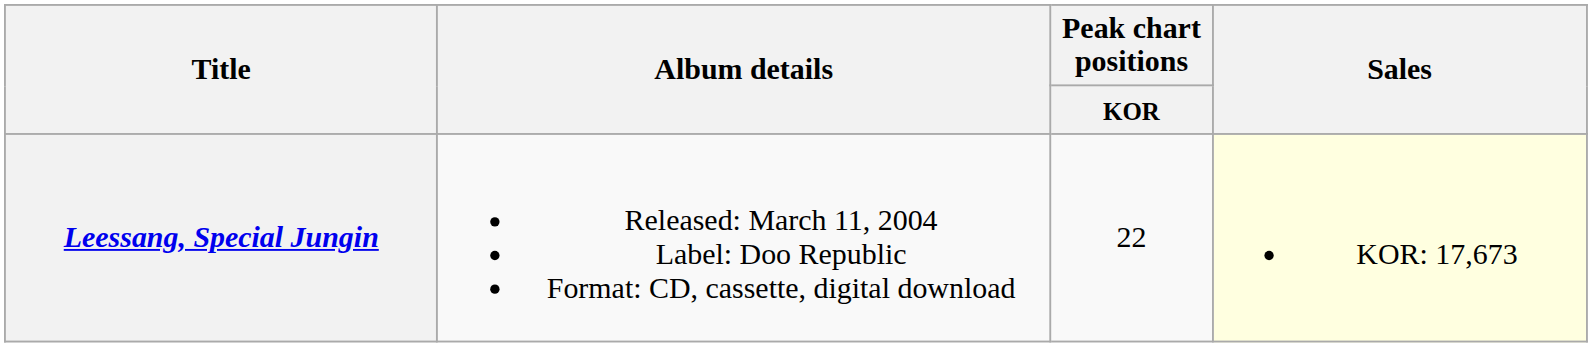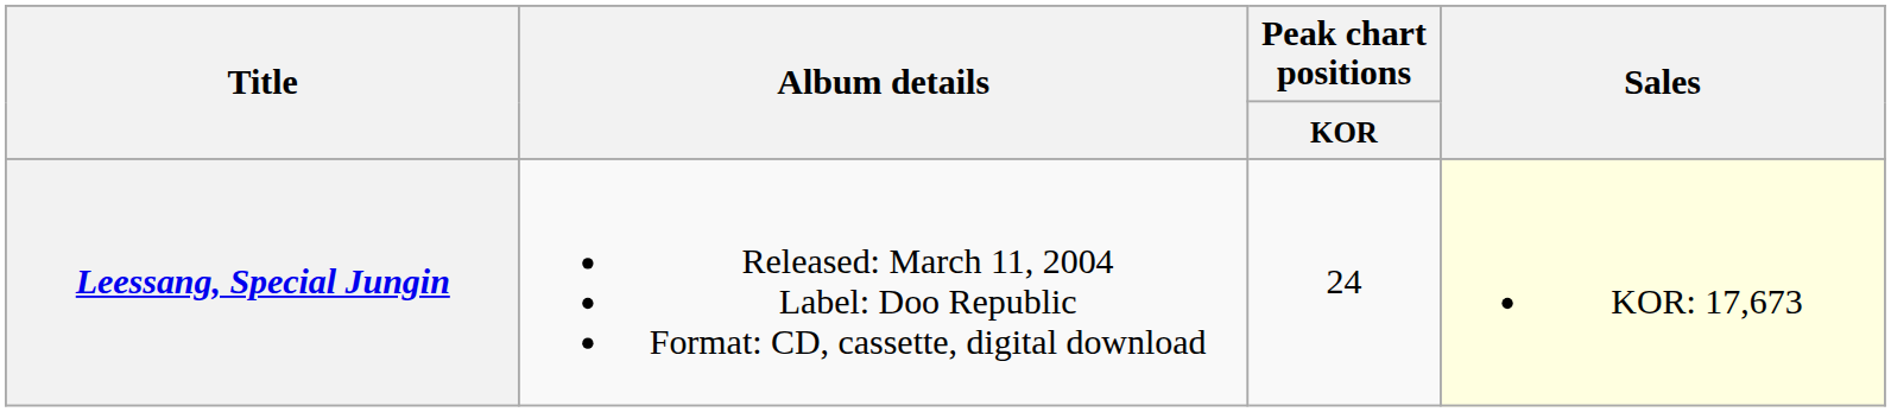 <table class="wikitable plainrowheaders" style="text-align:center;">
 <tr>
 <th rowspan="2" scope="col" style="width:14em;">Title</th>
 <th rowspan="2" scope="col" style="width:20em;">Album details</th>
 <th colspan="1" scope="col" style="width:5em;">Peak chart positions</th>
 <th rowspan="2" scope="col" style="width:12em;">Sales</th>
 </tr>
 <tr>
 <th><small>KOR</small><br></th>
 </tr>
 <tr>
 <th scope="row"><em><a href='#'>Leessang, Special Jungin</a></em></th>
 <td><br><ul><li>Released: March 11, 2004</li><li>Label: Doo Republic</li><li>Format: CD, cassette, digital download</li></ul></td>
-<td>22</td>
+<td>24</td>
 <td style="background: lightyellow;"><br><ul><li>KOR: 17,673</li></ul></td>
 </tr>
 </table>
